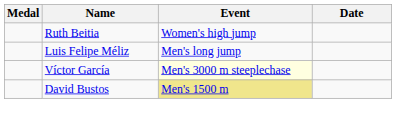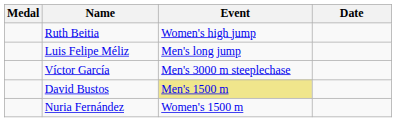 <table class="wikitable sortable" style="font-size:100%">
 <tr>
 <th>Medal</th>
 <th width=150>Name</th>
 <th width=200>Event</th>
 <th width=100>Date</th>
 </tr>
 <tr>
 <td></td>
 <td><a href='#'>Ruth Beitia</a></td>
 <td><a href='#'>Women's high jump</a></td>
 <td></td>
 </tr>
 <tr>
 <td></td>
 <td><a href='#'>Luis Felipe Méliz</a></td>
 <td><a href='#'>Men's long jump</a></td>
 <td></td>
 </tr>
 <tr>
 <td></td>
 <td><a href='#'>Víctor García</a></td>
-<td style="background: lightyellow;"><a href='#'>Men's 3000 m steeplechase</a></td>
+<td><a href='#'>Men's 3000 m steeplechase</a></td>
 <td></td>
 </tr>
 <tr>
 <td></td>
 <td><a href='#'>David Bustos</a></td>
 <td style="background: khaki;"><a href='#'>Men's 1500 m</a></td>
 <td></td>
 </tr>
+<tr>
+<td></td>
+<td><a href='#'>Nuria Fernández</a></td>
+<td><a href='#'>Women's 1500 m</a></td>
+<td></td>
+</tr>
 </table>
